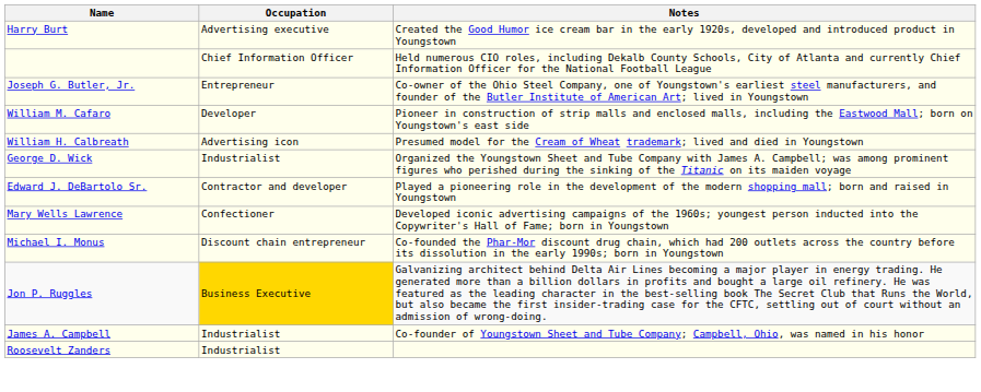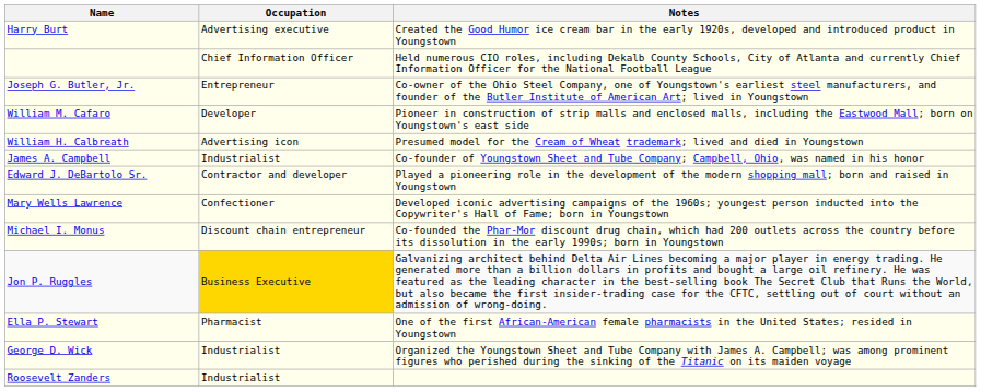 <table class="wikitable sortable">
 <tr align=left>
 <th style="width:20%;">Name</th>
 <th style="width:20%;">Occupation</th>
 <th style="width:60%;">Notes</th>
 </tr>
 <tr style="vertical-align:top; background:#ffffec;">
 <td><a href='#'>Harry Burt</a></td>
 <td>Advertising executive</td>
 <td>Created the <a href='#'>Good Humor</a> ice cream bar in the early 1920s, developed and introduced product in Youngstown</td>
 </tr>
 <tr style="vertical-align:top; background:#ffffec;">
 <td></td>
 <td>Chief Information Officer</td>
 <td>Held numerous CIO roles, including Dekalb County Schools, City of Atlanta and currently Chief Information Officer for the National Football League</td>
 </tr>
 <tr style="vertical-align:top; background:#ffffec;">
 <td><a href='#'>Joseph G. Butler, Jr.</a></td>
 <td>Entrepreneur</td>
 <td>Co-owner of the Ohio Steel Company, one of Youngstown's earliest <a href='#'>steel</a> manufacturers, and founder of the <a href='#'>Butler Institute of American Art</a>; lived in Youngstown</td>
 </tr>
 <tr style="vertical-align:top; background:#ffffec;">
 <td><a href='#'>William M. Cafaro</a></td>
 <td>Developer</td>
 <td>Pioneer in construction of strip malls and enclosed malls, including the <a href='#'>Eastwood Mall</a>; born on Youngstown's east side</td>
 </tr>
 <tr style="vertical-align:top; background:#ffffec;">
 <td><a href='#'>William H. Calbreath</a></td>
 <td>Advertising icon</td>
 <td>Presumed model for the <a href='#'>Cream of Wheat</a> <a href='#'>trademark</a>; lived and died in Youngstown</td>
 </tr>
 <tr style="vertical-align:top; background:#ffffec;">
-<td><a href='#'>George D. Wick</a></td>
+<td><a href='#'>James A. Campbell</a></td>
 <td>Industrialist</td>
-<td>Organized the Youngstown Sheet and Tube Company with James A. Campbell; was among prominent figures who perished during the sinking of the <a href='#'><em>Titanic</em></a> on its maiden voyage</td>
+<td>Co-founder of <a href='#'>Youngstown Sheet and Tube Company</a>; <a href='#'>Campbell, Ohio</a>, was named in his honor</td>
 </tr>
 <tr style="vertical-align:top; background:#ffffec;">
 <td><a href='#'>Edward J. DeBartolo Sr.</a></td>
 <td>Contractor and developer</td>
 <td>Played a pioneering role in the development of the modern <a href='#'>shopping mall</a>; born and raised in Youngstown</td>
 </tr>
 <tr style="vertical-align:top; background:#ffffec;">
 <td><a href='#'>Mary Wells Lawrence</a></td>
 <td>Confectioner</td>
 <td>Developed iconic advertising campaigns of the 1960s; youngest person inducted into the Copywriter's Hall of Fame; born in Youngstown</td>
 </tr>
 <tr style="vertical-align:top; background:#ffffec;">
 <td><a href='#'>Michael I. Monus</a></td>
 <td>Discount chain entrepreneur</td>
 <td>Co-founded the <a href='#'>Phar-Mor</a> discount drug chain, which had 200 outlets across the country before its dissolution in the early 1990s; born in Youngstown</td>
 </tr>
 <tr>
 <td><a href='#'>Jon P. Ruggles</a></td>
 <td style="background: gold;">Business Executive</td>
 <td>Galvanizing architect behind Delta Air Lines becoming a major player in energy trading. He generated more than a billion dollars in profits and bought a large oil refinery. He was featured as the leading character in the best-selling book The Secret Club that Runs the World, but also became the  first insider-trading case for the CFTC, settling out of court without an admission of wrong-doing.</td>
 </tr>
 <tr style="vertical-align:top; background:#ffffec;">
-<td><a href='#'>James A. Campbell</a></td>
+<td><a href='#'>Ella P. Stewart</a></td>
+<td>Pharmacist</td>
+<td>One of the first <a href='#'>African-American</a> female <a href='#'>pharmacists</a> in the United States; resided in Youngstown</td>
+</tr>
+<tr style="vertical-align:top; background:#ffffec;">
+<td><a href='#'>George D. Wick</a></td>
 <td>Industrialist</td>
-<td>Co-founder of <a href='#'>Youngstown Sheet and Tube Company</a>; <a href='#'>Campbell, Ohio</a>, was named in his honor</td>
+<td>Organized the Youngstown Sheet and Tube Company with James A. Campbell; was among prominent figures who perished during the sinking of the <a href='#'><em>Titanic</em></a> on its maiden voyage</td>
 </tr>
 <tr style="vertical-align:top; background:#ffffec;">
 <td><a href='#'>Roosevelt Zanders</a></td>
 <td>Industrialist</td>
 <td></td>
 </tr>
 </table>
